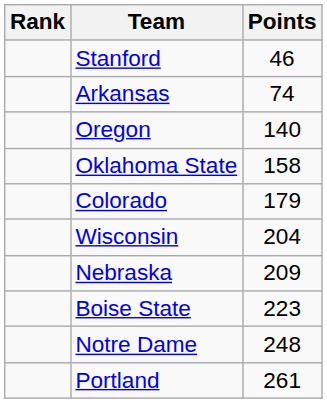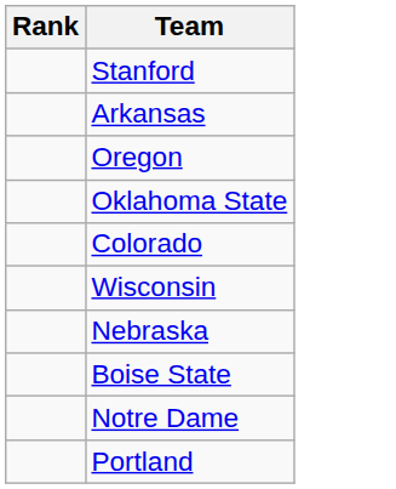 <table class="wikitable sortable" style="text-align:center">
 <tr>
 <th>Rank</th>
 <th>Team</th>
-<th>Points</th>
 </tr>
 <tr>
 <td></td>
 <td align=left><a href='#'>Stanford</a></td>
-<td>46</td>
 </tr>
 <tr>
 <td></td>
 <td align=left><a href='#'>Arkansas</a></td>
-<td>74</td>
 </tr>
 <tr>
 <td></td>
 <td align=left><a href='#'>Oregon</a></td>
-<td>140</td>
 </tr>
 <tr>
 <td></td>
 <td align=left><a href='#'>Oklahoma State</a></td>
-<td>158</td>
 </tr>
 <tr>
 <td></td>
 <td align=left><a href='#'>Colorado</a></td>
-<td>179</td>
 </tr>
 <tr>
 <td></td>
 <td align=left><a href='#'>Wisconsin</a></td>
-<td>204</td>
 </tr>
 <tr>
 <td></td>
 <td align=left><a href='#'>Nebraska</a></td>
-<td>209</td>
 </tr>
 <tr>
 <td></td>
 <td align=left><a href='#'>Boise State</a></td>
-<td>223</td>
 </tr>
 <tr>
 <td></td>
 <td align=left><a href='#'>Notre Dame</a></td>
-<td>248</td>
 </tr>
 <tr>
 <td></td>
 <td align=left><a href='#'>Portland</a></td>
-<td>261</td>
 </tr>
 </table>
